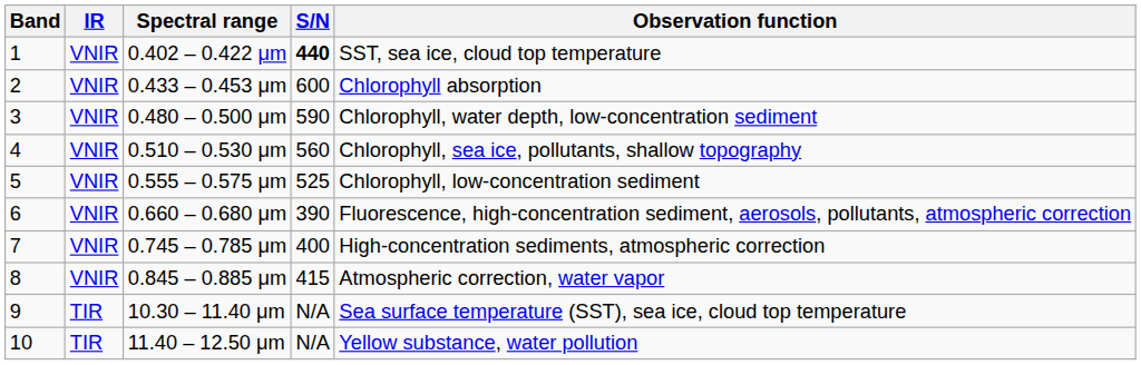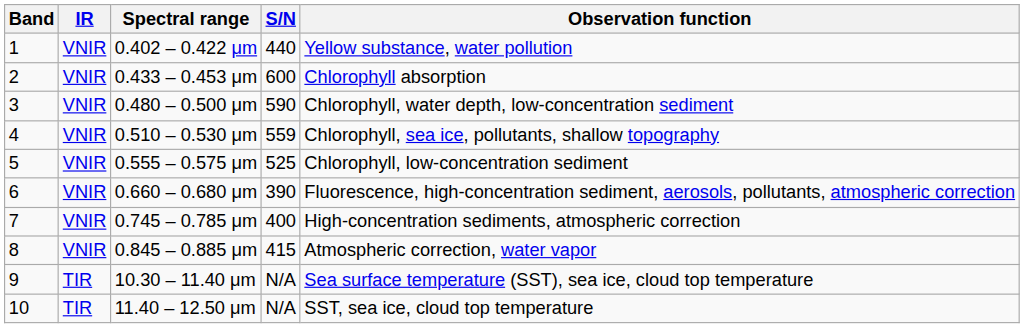 <table class="wikitable">
 <tr>
 <th>Band</th>
 <th><a href='#'>IR</a></th>
 <th>Spectral range</th>
 <th><a href='#'>S/N</a></th>
 <th>Observation function</th>
 </tr>
 <tr>
 <td>1</td>
 <td><a href='#'>VNIR</a></td>
 <td>0.402 – 0.422 <a href='#'>μm</a></td>
-<td><strong>440</strong></td>
-<td>SST, sea ice, cloud top temperature</td>
+<td>440</td>
+<td><a href='#'>Yellow substance</a>, <a href='#'>water pollution</a></td>
 </tr>
 <tr>
 <td>2</td>
 <td><a href='#'>VNIR</a></td>
 <td>0.433 – 0.453 μm</td>
 <td>600</td>
 <td><a href='#'>Chlorophyll</a> absorption</td>
 </tr>
 <tr>
 <td>3</td>
 <td><a href='#'>VNIR</a></td>
 <td>0.480 – 0.500 μm</td>
 <td>590</td>
 <td>Chlorophyll, water depth, low-concentration <a href='#'>sediment</a></td>
 </tr>
 <tr>
 <td>4</td>
 <td><a href='#'>VNIR</a></td>
 <td>0.510 – 0.530 μm</td>
-<td>560</td>
+<td>559</td>
 <td>Chlorophyll, <a href='#'>sea ice</a>, pollutants, shallow <a href='#'>topography</a></td>
 </tr>
 <tr>
 <td>5</td>
 <td><a href='#'>VNIR</a></td>
 <td>0.555 – 0.575 μm</td>
 <td>525</td>
 <td>Chlorophyll, low-concentration sediment</td>
 </tr>
 <tr>
 <td>6</td>
 <td><a href='#'>VNIR</a></td>
 <td>0.660 – 0.680 μm</td>
 <td>390</td>
 <td>Fluorescence, high-concentration sediment, <a href='#'>aerosols</a>, pollutants, <a href='#'>atmospheric correction</a></td>
 </tr>
 <tr>
 <td>7</td>
 <td><a href='#'>VNIR</a></td>
 <td>0.745 – 0.785 μm</td>
 <td>400</td>
 <td>High-concentration sediments, atmospheric correction</td>
 </tr>
 <tr>
 <td>8</td>
 <td><a href='#'>VNIR</a></td>
 <td>0.845 – 0.885 μm</td>
 <td>415</td>
 <td>Atmospheric correction, <a href='#'>water vapor</a></td>
 </tr>
 <tr>
 <td>9</td>
 <td><a href='#'>TIR</a></td>
 <td>10.30 – 11.40 μm</td>
 <td>N/A</td>
 <td><a href='#'>Sea surface temperature</a> (SST), sea ice, cloud top temperature</td>
 </tr>
 <tr>
 <td>10</td>
 <td><a href='#'>TIR</a></td>
 <td>11.40 – 12.50 μm</td>
 <td>N/A</td>
-<td><a href='#'>Yellow substance</a>, <a href='#'>water pollution</a></td>
+<td>SST, sea ice, cloud top temperature</td>
 </tr>
 </table>
